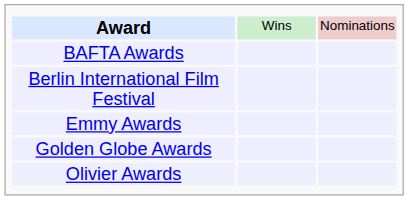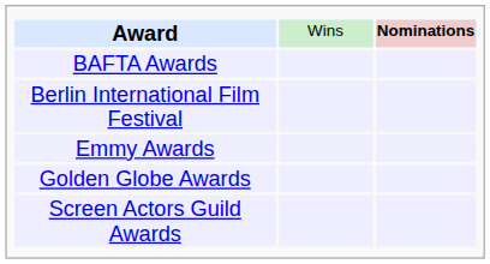 <table class="infobox" style="width: 22em; text-align: left; font-size: 90%; vertical-align: middle;">
 <tr>
 <td colspan="3" style="text-align:center;"></td>
 </tr>
 <tr bgcolor=#D9E8FF style="text-align:center;">
 <th style="vertical-align: middle;">Award</th>
 <td style="background:#cceecc; font-size:8pt;" width="60px">Wins</td>
-<td style="background:#eecccc; font-size:8pt;" width="60px">Nominations</td>
+<td style="background:#eecccc; font-size:8pt;" width="60px"><strong>Nominations</strong></td>
 </tr>
 <tr bgcolor=#eeeeff>
 <td align="center"><a href='#'>BAFTA Awards</a></td>
 <td></td>
 <td></td>
 </tr>
 <tr bgcolor=#eeeeff>
 <td align="center"><a href='#'>Berlin International Film Festival</a></td>
 <td></td>
 <td></td>
 </tr>
 <tr bgcolor=#eeeeff>
 <td align="center"><a href='#'>Emmy Awards</a></td>
 <td></td>
 <td></td>
 </tr>
 <tr bgcolor=#eeeeff>
 <td align="center"><a href='#'>Golden Globe Awards</a></td>
 <td></td>
 <td></td>
 </tr>
 <tr bgcolor=#eeeeff>
-<td align="center"><a href='#'>Olivier Awards</a></td>
+<td align="center"><a href='#'>Screen Actors Guild Awards</a></td>
 <td></td>
 <td></td>
 </tr>
 <tr bgcolor=#eeeeff>
 </tr>
 </table>
